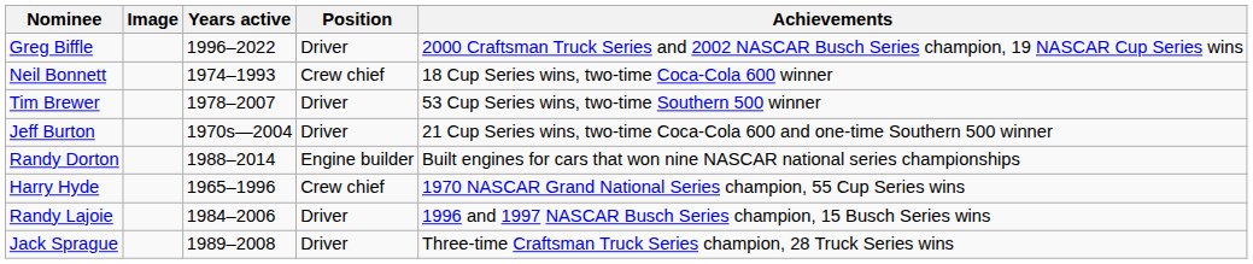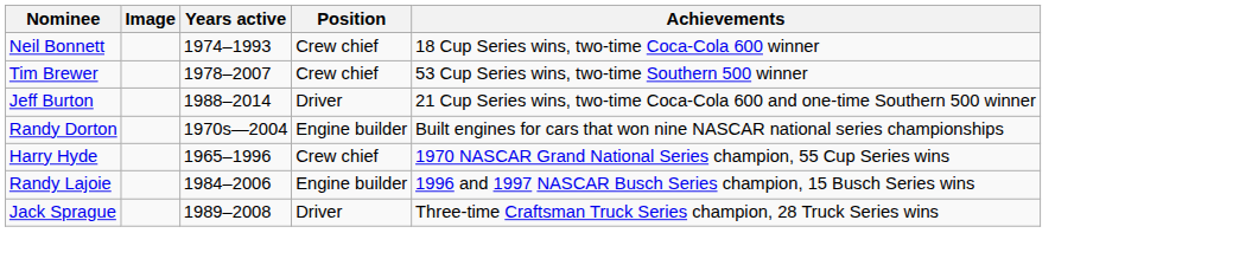 <table class="wikitable sortable">
 <tr>
 <th>Nominee</th>
 <th>Image</th>
 <th>Years active</th>
 <th>Position</th>
 <th>Achievements</th>
-</tr>
-<tr>
-<td><a href='#'>Greg Biffle</a></td>
-<td></td>
-<td>1996–2022</td>
-<td>Driver</td>
-<td><a href='#'>2000 Craftsman Truck Series</a> and <a href='#'>2002 NASCAR Busch Series</a> champion, 19 <a href='#'>NASCAR Cup Series</a> wins</td>
 </tr>
 <tr>
 <td><a href='#'>Neil Bonnett</a></td>
 <td></td>
 <td>1974–1993</td>
 <td>Crew chief</td>
 <td>18 Cup Series wins, two-time <a href='#'>Coca-Cola 600</a> winner</td>
 </tr>
 <tr>
 <td><a href='#'>Tim Brewer</a></td>
 <td></td>
 <td>1978–2007</td>
-<td>Driver</td>
+<td>Crew chief</td>
 <td>53 Cup Series wins, two-time <a href='#'>Southern 500</a> winner</td>
 </tr>
 <tr>
 <td><a href='#'>Jeff Burton</a></td>
 <td></td>
-<td>1970s—2004</td>
+<td>1988–2014</td>
 <td>Driver</td>
 <td>21 Cup Series wins, two-time Coca-Cola 600 and one-time Southern 500 winner</td>
 </tr>
 <tr>
 <td><a href='#'>Randy Dorton</a></td>
 <td></td>
-<td>1988–2014</td>
+<td>1970s—2004</td>
 <td>Engine builder</td>
 <td>Built engines for cars that won nine NASCAR national series championships</td>
 </tr>
 <tr>
 <td><a href='#'>Harry Hyde</a></td>
 <td></td>
 <td>1965–1996</td>
 <td>Crew chief</td>
 <td><a href='#'>1970 NASCAR Grand National Series</a> champion, 55 Cup Series wins</td>
 </tr>
 <tr>
 <td><a href='#'>Randy Lajoie</a></td>
 <td></td>
 <td>1984–2006</td>
-<td>Driver</td>
+<td>Engine builder</td>
 <td><a href='#'>1996</a> and <a href='#'>1997</a> <a href='#'>NASCAR Busch Series</a> champion, 15 Busch Series wins</td>
 </tr>
 <tr>
 <td><a href='#'>Jack Sprague</a></td>
 <td></td>
 <td>1989–2008</td>
 <td>Driver</td>
 <td>Three-time <a href='#'>Craftsman Truck Series</a> champion, 28 Truck Series wins</td>
 </tr>
 </table>
